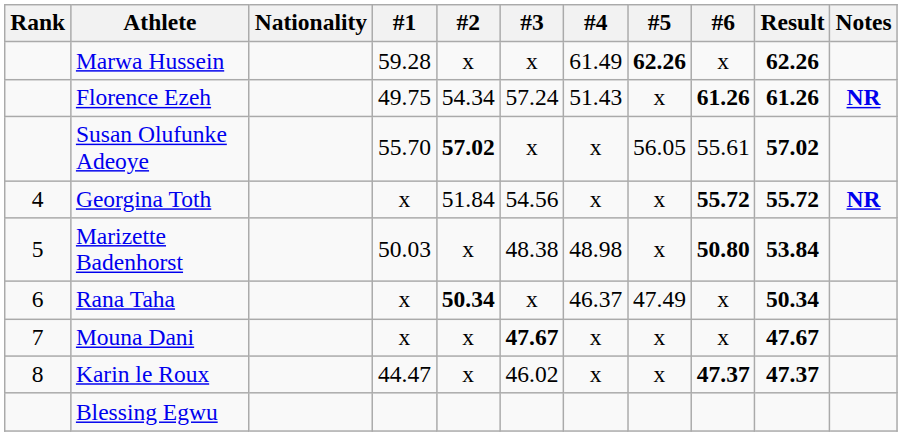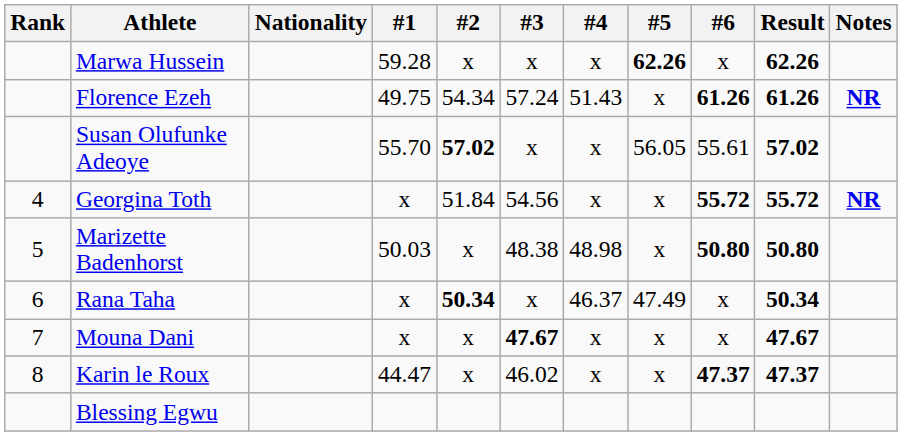 <table class="wikitable sortable" style="text-align:center">
 <tr>
 <th>Rank</th>
 <th>Athlete</th>
 <th>Nationality</th>
 <th>#1</th>
 <th>#2</th>
 <th>#3</th>
 <th>#4</th>
 <th>#5</th>
 <th>#6</th>
 <th>Result</th>
 <th>Notes</th>
 </tr>
 <tr>
 <td></td>
 <td align="left"><a href='#'>Marwa Hussein</a></td>
 <td align=left></td>
 <td>59.28</td>
 <td>x</td>
 <td>x</td>
-<td>61.49</td>
+<td>x</td>
 <td><strong>62.26</strong></td>
 <td>x</td>
 <td><strong>62.26</strong></td>
 <td></td>
 </tr>
 <tr>
 <td></td>
 <td align="left"><a href='#'>Florence Ezeh</a></td>
 <td align=left></td>
 <td>49.75</td>
 <td>54.34</td>
 <td>57.24</td>
 <td>51.43</td>
 <td>x</td>
 <td><strong>61.26</strong></td>
 <td><strong>61.26</strong></td>
 <td><strong><a href='#'>NR</a></strong></td>
 </tr>
 <tr>
 <td></td>
 <td align="left"><a href='#'>Susan Olufunke Adeoye</a></td>
 <td align=left></td>
 <td>55.70</td>
 <td><strong>57.02</strong></td>
 <td>x</td>
 <td>x</td>
 <td>56.05</td>
 <td>55.61</td>
 <td><strong>57.02</strong></td>
 <td></td>
 </tr>
 <tr>
 <td>4</td>
 <td align="left"><a href='#'>Georgina Toth</a></td>
 <td align=left></td>
 <td>x</td>
 <td>51.84</td>
 <td>54.56</td>
 <td>x</td>
 <td>x</td>
 <td><strong>55.72</strong></td>
 <td><strong>55.72</strong></td>
 <td><strong><a href='#'>NR</a></strong></td>
 </tr>
 <tr>
 <td>5</td>
 <td align="left"><a href='#'>Marizette Badenhorst</a></td>
 <td align=left></td>
 <td>50.03</td>
 <td>x</td>
 <td>48.38</td>
 <td>48.98</td>
 <td>x</td>
 <td><strong>50.80</strong></td>
-<td><strong>53.84</strong></td>
+<td><strong>50.80</strong></td>
 <td></td>
 </tr>
 <tr>
 <td>6</td>
 <td align="left"><a href='#'>Rana Taha</a></td>
 <td align=left></td>
 <td>x</td>
 <td><strong>50.34</strong></td>
 <td>x</td>
 <td>46.37</td>
 <td>47.49</td>
 <td>x</td>
 <td><strong>50.34</strong></td>
 <td></td>
 </tr>
 <tr>
 <td>7</td>
 <td align="left"><a href='#'>Mouna Dani</a></td>
 <td align=left></td>
 <td>x</td>
 <td>x</td>
 <td><strong>47.67</strong></td>
 <td>x</td>
 <td>x</td>
 <td>x</td>
 <td><strong>47.67</strong></td>
 <td></td>
 </tr>
 <tr>
 <td>8</td>
 <td align="left"><a href='#'>Karin le Roux</a></td>
 <td align=left></td>
 <td>44.47</td>
 <td>x</td>
 <td>46.02</td>
 <td>x</td>
 <td>x</td>
 <td><strong>47.37</strong></td>
 <td><strong>47.37</strong></td>
 <td></td>
 </tr>
 <tr>
 <td></td>
 <td align="left"><a href='#'>Blessing Egwu</a></td>
 <td align=left></td>
 <td></td>
 <td></td>
 <td></td>
 <td></td>
 <td></td>
 <td></td>
 <td><strong></strong></td>
 <td></td>
 </tr>
 </table>
